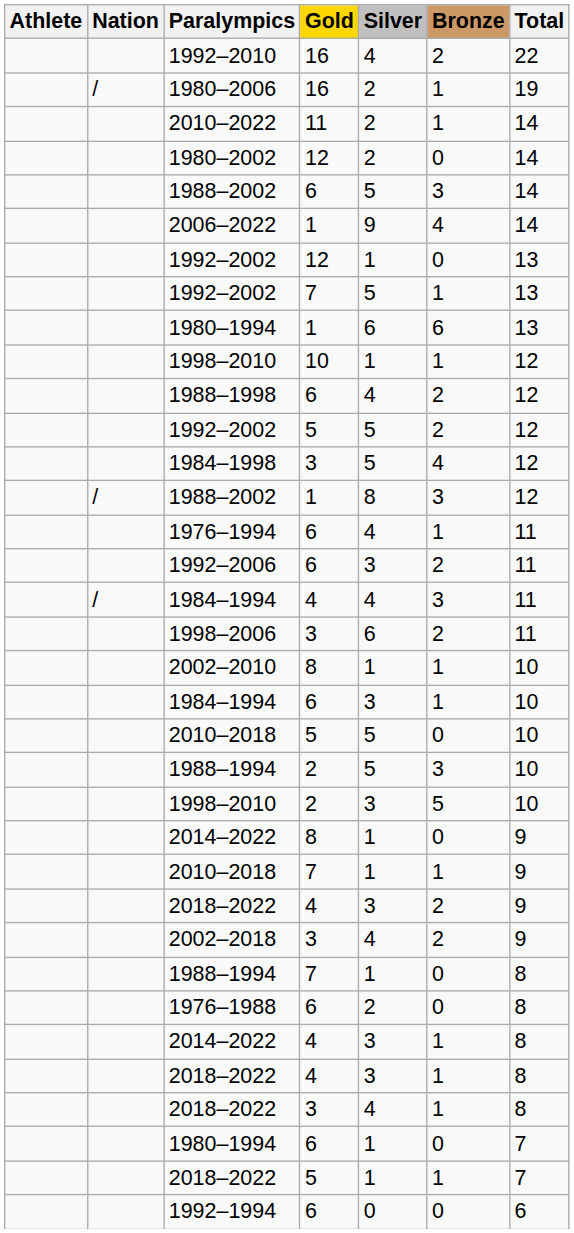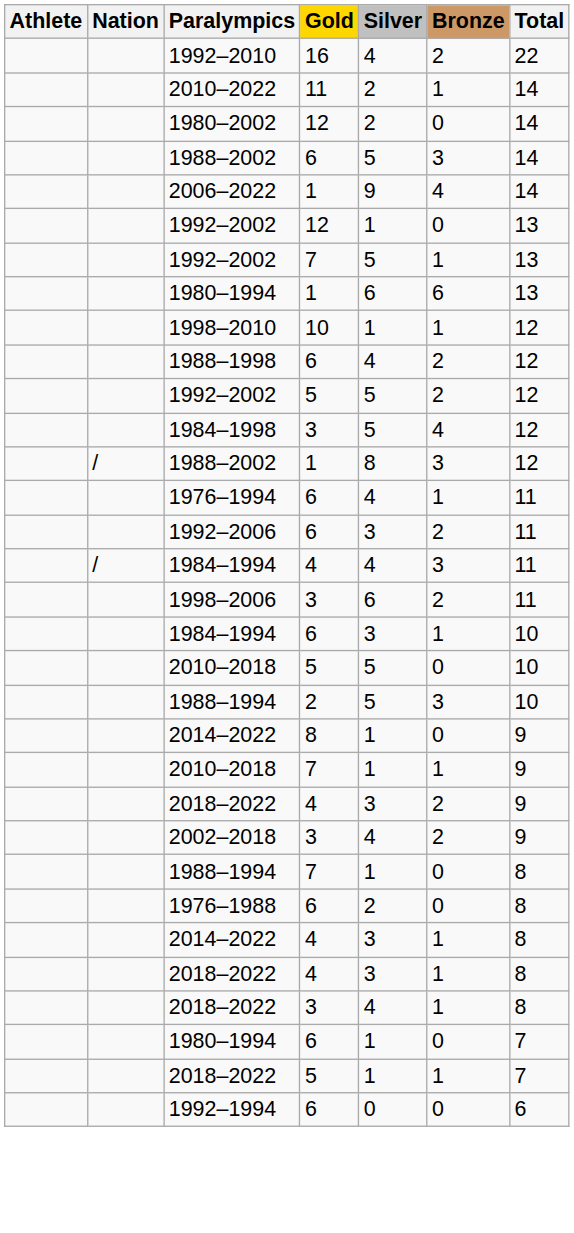 <table class="wikitable sortable">
 <tr>
 <th>Athlete</th>
 <th>Nation</th>
 <th>Paralympics</th>
 <th style="background-color: gold"><strong>Gold</strong></th>
 <th style="background-color: silver"><strong>Silver</strong></th>
 <th style="background-color: #cc9966"><strong>Bronze</strong></th>
 <th>Total</th>
 </tr>
 <tr>
 <td></td>
 <td></td>
 <td>1992–2010</td>
 <td>16</td>
 <td>4</td>
 <td>2</td>
 <td>22</td>
-</tr>
-<tr>
-<td></td>
-<td> / </td>
-<td>1980–2006</td>
-<td>16</td>
-<td>2</td>
-<td>1</td>
-<td>19</td>
 </tr>
 <tr>
 <td></td>
 <td></td>
 <td>2010–2022</td>
 <td>11</td>
 <td>2</td>
 <td>1</td>
 <td>14</td>
 </tr>
 <tr>
 <td></td>
 <td></td>
 <td>1980–2002</td>
 <td>12</td>
 <td>2</td>
 <td>0</td>
 <td>14</td>
 </tr>
 <tr>
 <td></td>
 <td></td>
 <td>1988–2002</td>
 <td>6</td>
 <td>5</td>
 <td>3</td>
 <td>14</td>
 </tr>
 <tr>
 <td></td>
 <td></td>
 <td>2006–2022</td>
 <td>1</td>
 <td>9</td>
 <td>4</td>
 <td>14</td>
 </tr>
 <tr>
 <td></td>
 <td></td>
 <td>1992–2002</td>
 <td>12</td>
 <td>1</td>
 <td>0</td>
 <td>13</td>
 </tr>
 <tr>
 <td></td>
 <td></td>
 <td>1992–2002</td>
 <td>7</td>
 <td>5</td>
 <td>1</td>
 <td>13</td>
 </tr>
 <tr>
 <td></td>
 <td></td>
 <td>1980–1994</td>
 <td>1</td>
 <td>6</td>
 <td>6</td>
 <td>13</td>
 </tr>
 <tr>
 <td></td>
 <td></td>
 <td>1998–2010</td>
 <td>10</td>
 <td>1</td>
 <td>1</td>
 <td>12</td>
 </tr>
 <tr>
 <td></td>
 <td></td>
 <td>1988–1998</td>
 <td>6</td>
 <td>4</td>
 <td>2</td>
 <td>12</td>
 </tr>
 <tr>
 <td></td>
 <td></td>
 <td>1992–2002</td>
 <td>5</td>
 <td>5</td>
 <td>2</td>
 <td>12</td>
 </tr>
 <tr>
 <td></td>
 <td></td>
 <td>1984–1998</td>
 <td>3</td>
 <td>5</td>
 <td>4</td>
 <td>12</td>
 </tr>
 <tr>
 <td></td>
 <td> / </td>
 <td>1988–2002</td>
 <td>1</td>
 <td>8</td>
 <td>3</td>
 <td>12</td>
 </tr>
 <tr>
 <td></td>
 <td></td>
 <td>1976–1994</td>
 <td>6</td>
 <td>4</td>
 <td>1</td>
 <td>11</td>
 </tr>
 <tr>
 <td></td>
 <td></td>
 <td>1992–2006</td>
 <td>6</td>
 <td>3</td>
 <td>2</td>
 <td>11</td>
 </tr>
 <tr>
 <td></td>
 <td> / </td>
 <td>1984–1994</td>
 <td>4</td>
 <td>4</td>
 <td>3</td>
 <td>11</td>
 </tr>
 <tr>
 <td></td>
 <td></td>
 <td>1998–2006</td>
 <td>3</td>
 <td>6</td>
 <td>2</td>
 <td>11</td>
 </tr>
 <tr>
 <td></td>
 <td></td>
-<td>2002–2010</td>
-<td>8</td>
-<td>1</td>
-<td>1</td>
-<td>10</td>
-</tr>
-<tr>
-<td></td>
-<td></td>
 <td>1984–1994</td>
 <td>6</td>
 <td>3</td>
 <td>1</td>
 <td>10</td>
 </tr>
 <tr>
 <td></td>
 <td></td>
 <td>2010–2018</td>
 <td>5</td>
 <td>5</td>
 <td>0</td>
 <td>10</td>
 </tr>
 <tr>
 <td></td>
 <td></td>
 <td>1988–1994</td>
 <td>2</td>
 <td>5</td>
 <td>3</td>
-<td>10</td>
-</tr>
-<tr>
-<td></td>
-<td></td>
-<td>1998–2010</td>
-<td>2</td>
-<td>3</td>
-<td>5</td>
 <td>10</td>
 </tr>
 <tr>
 <td></td>
 <td></td>
 <td>2014–2022</td>
 <td>8</td>
 <td>1</td>
 <td>0</td>
 <td>9</td>
 </tr>
 <tr>
 <td></td>
 <td></td>
 <td>2010–2018</td>
 <td>7</td>
 <td>1</td>
 <td>1</td>
 <td>9</td>
 </tr>
 <tr>
 <td></td>
 <td></td>
 <td>2018–2022</td>
 <td>4</td>
 <td>3</td>
 <td>2</td>
 <td>9</td>
 </tr>
 <tr>
 <td></td>
 <td></td>
 <td>2002–2018</td>
 <td>3</td>
 <td>4</td>
 <td>2</td>
 <td>9</td>
 </tr>
 <tr>
 <td></td>
 <td></td>
 <td>1988–1994</td>
 <td>7</td>
 <td>1</td>
 <td>0</td>
 <td>8</td>
 </tr>
 <tr>
 <td></td>
 <td></td>
 <td>1976–1988</td>
 <td>6</td>
 <td>2</td>
 <td>0</td>
 <td>8</td>
 </tr>
 <tr>
 <td></td>
 <td></td>
 <td>2014–2022</td>
 <td>4</td>
 <td>3</td>
 <td>1</td>
 <td>8</td>
 </tr>
 <tr>
 <td></td>
 <td></td>
 <td>2018–2022</td>
 <td>4</td>
 <td>3</td>
 <td>1</td>
 <td>8</td>
 </tr>
 <tr>
 <td></td>
 <td></td>
 <td>2018–2022</td>
 <td>3</td>
 <td>4</td>
 <td>1</td>
 <td>8</td>
 </tr>
 <tr>
 <td></td>
 <td></td>
 <td>1980–1994</td>
 <td>6</td>
 <td>1</td>
 <td>0</td>
 <td>7</td>
 </tr>
 <tr>
 <td></td>
 <td></td>
 <td>2018–2022</td>
 <td>5</td>
 <td>1</td>
 <td>1</td>
 <td>7</td>
 </tr>
 <tr>
 <td></td>
 <td></td>
 <td>1992–1994</td>
 <td>6</td>
 <td>0</td>
 <td>0</td>
 <td>6<br></td>
 </tr>
 </table>
